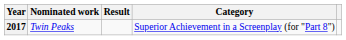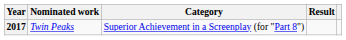 <table class="wikitable plainrowheaders">
 <tr>
 <th scope="col">Year</th>
 <th scope="col">Nominated work</th>
+<th scope="col">Category</th>
 <th scope="col">Result</th>
-<th scope="col">Category</th>
 <th scope="col"></th>
 </tr>
 <tr>
 <th scope="row">2017</th>
 <td><em><a href='#'>Twin Peaks</a></em></td>
+<td><a href='#'>Superior Achievement in a Screenplay</a> (for "<a href='#'>Part 8</a>")</td>
 <td></td>
-<td><a href='#'>Superior Achievement in a Screenplay</a> (for "<a href='#'>Part 8</a>")</td>
 <td style="text-align:center"></td>
 </tr>
 </table>
